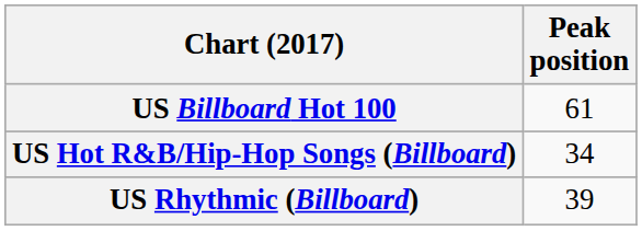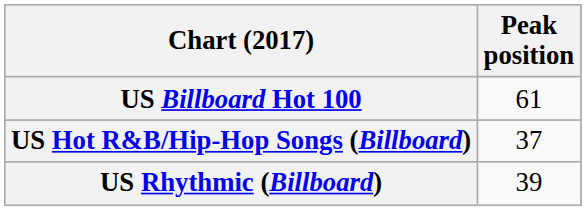 <table class="wikitable plainrowheaders sortable" style="text-align:center">
 <tr>
 <th scope="col">Chart (2017)</th>
 <th scope="col">Peak<br> position</th>
 </tr>
 <tr>
 <th scope="row">US <a href='#'><em>Billboard</em> Hot 100</a></th>
 <td>61</td>
 </tr>
 <tr>
 <th scope="row">US <a href='#'>Hot R&B/Hip-Hop Songs</a> (<em><a href='#'>Billboard</a></em>)</th>
-<td>34</td>
+<td>37</td>
 </tr>
 <tr>
 <th scope="row">US <a href='#'>Rhythmic</a> (<em><a href='#'>Billboard</a></em>)</th>
 <td>39</td>
 </tr>
 </table>
